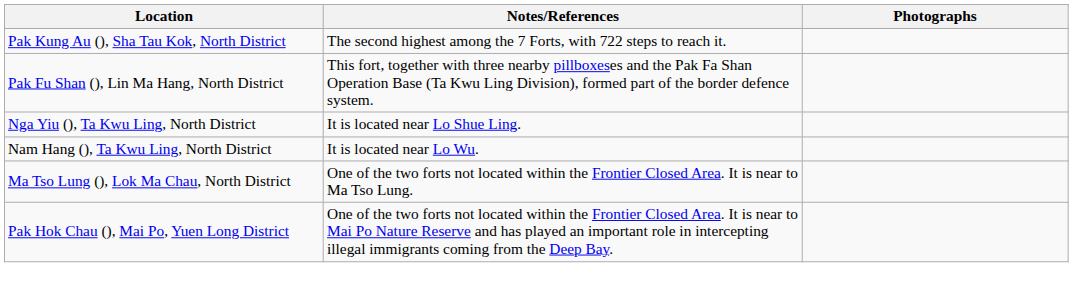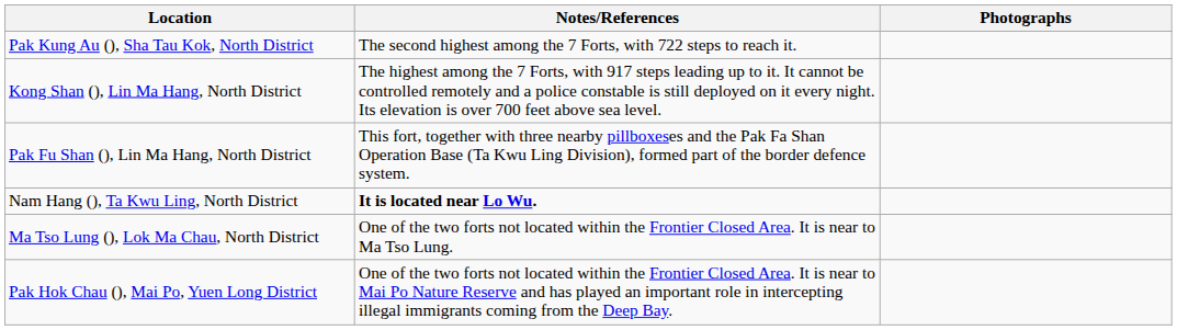 <table class="wikitable sortable" style="width:70%">
 <tr>
 <th width="30%">Location</th>
 <th width="45%">Notes/References</th>
 <th width="25%">Photographs</th>
 </tr>
 <tr>
 <td><a href='#'>Pak Kung Au</a> (), <a href='#'>Sha Tau Kok</a>, <a href='#'>North District</a></td>
 <td>The second highest among the 7 Forts, with 722 steps to reach it.</td>
 <td></td>
 </tr>
 <tr>
+<td><a href='#'>Kong Shan</a> (), <a href='#'>Lin Ma Hang</a>, North District</td>
+<td>The highest among the 7 Forts, with 917 steps leading up to it. It cannot be controlled remotely and a police constable is still deployed on it every night. Its elevation is over 700 feet above sea level.</td>
+<td></td>
+</tr>
+<tr>
 <td><a href='#'>Pak Fu Shan</a> (), Lin Ma Hang, North District</td>
 <td>This fort, together with three nearby <a href='#'>pillboxes</a>es and the Pak Fa Shan Operation Base (Ta Kwu Ling Division), formed part of the border defence system.</td>
 <td></td>
 </tr>
 <tr>
-<td><a href='#'>Nga Yiu</a> (), <a href='#'>Ta Kwu Ling</a>, North District</td>
-<td>It is located near <a href='#'>Lo Shue Ling</a>.</td>
-<td></td>
-</tr>
-<tr>
 <td>Nam Hang (), <a href='#'>Ta Kwu Ling</a>, North District</td>
-<td>It is located near <a href='#'>Lo Wu</a>.</td>
+<td><strong>It is located near <a href='#'>Lo Wu</a>.</strong></td>
 <td></td>
 </tr>
 <tr>
 <td><a href='#'>Ma Tso Lung</a> (), <a href='#'>Lok Ma Chau</a>, North District</td>
 <td>One of the two forts not located within the <a href='#'>Frontier Closed Area</a>. It is near to Ma Tso Lung.</td>
 <td></td>
 </tr>
 <tr>
 <td><a href='#'>Pak Hok Chau</a> (), <a href='#'>Mai Po</a>, <a href='#'>Yuen Long District</a></td>
 <td>One of the two forts not located within the <a href='#'>Frontier Closed Area</a>. It is near to <a href='#'>Mai Po Nature Reserve</a> and has played an important role in intercepting illegal immigrants coming from the <a href='#'>Deep Bay</a>.</td>
 <td></td>
 </tr>
 </table>
